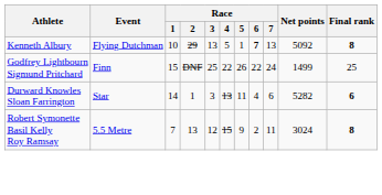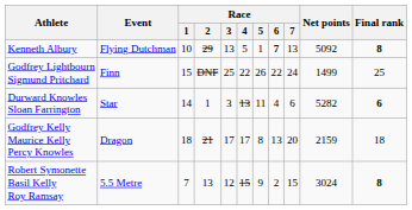 <table class="wikitable" style="font-size:90%">
 <tr>
 <th rowspan="2">Athlete</th>
 <th rowspan="2">Event</th>
 <th colspan=7>Race</th>
 <th rowspan=2>Net points</th>
 <th rowspan=2>Final rank</th>
 </tr>
 <tr style="font-size:95%">
 <th>1</th>
 <th>2</th>
 <th>3</th>
 <th>4</th>
 <th>5</th>
 <th>6</th>
 <th>7</th>
 </tr>
 <tr align=center>
 <td align=left><a href='#'>Kenneth Albury</a></td>
 <td align=left><a href='#'>Flying Dutchman</a></td>
 <td>10</td>
 <td><s>29</s></td>
 <td>13</td>
 <td>5</td>
 <td>1</td>
 <td><strong>7</strong></td>
 <td>13</td>
 <td>5092</td>
 <td><strong>8</strong></td>
 </tr>
 <tr align=center>
 <td align=left><a href='#'>Godfrey Lightbourn</a><br><a href='#'>Sigmund Pritchard</a></td>
 <td align=left><a href='#'>Finn</a></td>
 <td>15</td>
 <td><s>DNF</s></td>
 <td>25</td>
 <td>22</td>
 <td>26</td>
 <td>22</td>
 <td>24</td>
 <td>1499</td>
 <td>25</td>
 </tr>
 <tr align=center>
 <td align=left><a href='#'>Durward Knowles</a><br><a href='#'>Sloan Farrington</a></td>
 <td align=left><a href='#'>Star</a></td>
 <td>14</td>
 <td>1</td>
 <td>3</td>
 <td><s>13</s></td>
 <td>11</td>
 <td>4</td>
 <td>6</td>
 <td>5282</td>
 <td><strong>6</strong></td>
 </tr>
 <tr align=center>
+<td align=left><a href='#'>Godfrey Kelly</a><br><a href='#'>Maurice Kelly</a><br><a href='#'>Percy Knowles</a></td>
+<td align=left><a href='#'>Dragon</a></td>
+<td>18</td>
+<td><s>21</s></td>
+<td>17</td>
+<td>17</td>
+<td>8</td>
+<td>13</td>
+<td>20</td>
+<td>2159</td>
+<td>18</td>
+</tr>
+<tr align=center>
 <td align=left><a href='#'>Robert Symonette</a><br><a href='#'>Basil Kelly</a><br><a href='#'>Roy Ramsay</a></td>
 <td align=left><a href='#'>5.5 Metre</a></td>
 <td>7</td>
 <td>13</td>
 <td>12</td>
 <td><s>15</s></td>
 <td>9</td>
 <td>2</td>
-<td>11</td>
+<td>15</td>
 <td>3024</td>
 <td><strong>8</strong></td>
 </tr>
 </table>
